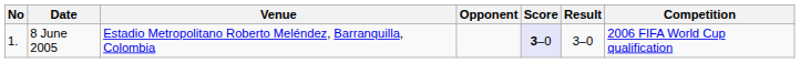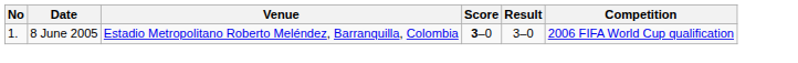 <table class="wikitable" style="font-size:85%;">
 <tr>
 <th>No</th>
 <th>Date</th>
 <th>Venue</th>
-<th>Opponent</th>
 <th>Score</th>
 <th>Result</th>
 <th>Competition</th>
 </tr>
 <tr>
 <td>1.</td>
 <td>8 June 2005</td>
 <td><a href='#'>Estadio Metropolitano Roberto Meléndez</a>, <a href='#'>Barranquilla</a>, <a href='#'>Colombia</a></td>
-<td></td>
-<td align=center style="background: lavender;"><strong>3</strong>–0</td>
+<td align=center><strong>3</strong>–0</td>
 <td align=center>3–0</td>
 <td><a href='#'>2006 FIFA World Cup qualification</a></td>
 </tr>
 </table>
